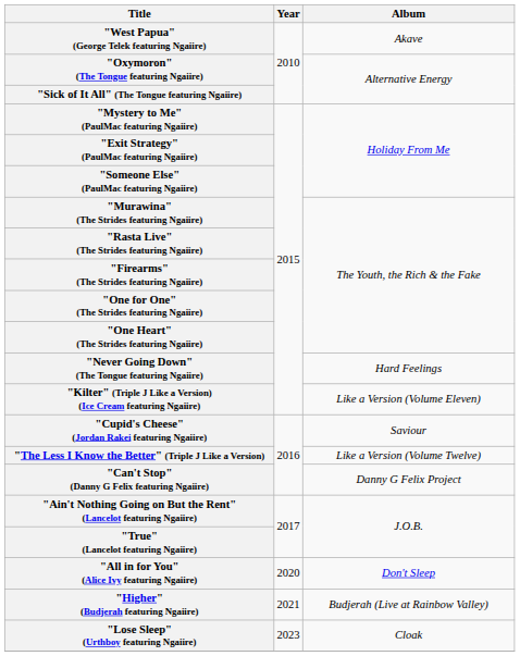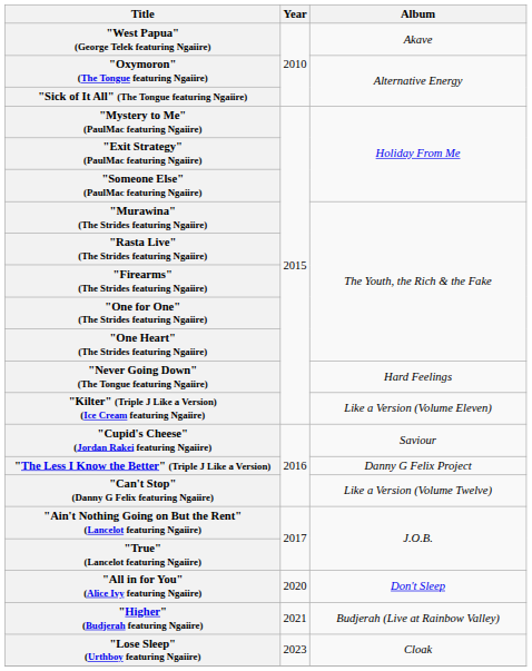 <table class="wikitable plainrowheaders" style="text-align:center;" border="1">
 <tr>
 <th scope="col" style="width:23em;">Title</th>
 <th scope="col" style="width:1em;">Year</th>
 <th scope="col" style="width:18em;">Album</th>
 </tr>
 <tr>
 <th scope="row">"West Papua" <br><small>(George Telek featuring Ngaiire)</small></th>
 <td rowspan="3">2010</td>
 <td><em>Akave</em></td>
 </tr>
 <tr>
 <th scope="row">"Oxymoron" <br><small>(<a href='#'>The Tongue</a> featuring Ngaiire)</small></th>
 <td rowspan="2"><em>Alternative Energy</em></td>
 </tr>
 <tr>
 <th scope="row">"Sick of It All" <small>(The Tongue featuring Ngaiire)</small></th>
 </tr>
 <tr>
 <th scope="row">"Mystery to Me" <br><small>(PaulMac featuring Ngaiire)</small></th>
 <td rowspan="10">2015</td>
 <td rowspan="3"><em><a href='#'>Holiday From Me</a></em></td>
 </tr>
 <tr>
 <th scope="row">"Exit Strategy" <br><small>(PaulMac featuring Ngaiire)</small></th>
 </tr>
 <tr>
 <th scope="row">"Someone Else" <br><small>(PaulMac featuring Ngaiire)</small></th>
 </tr>
 <tr>
 <th scope="row">"Murawina" <br><small>(The Strides featuring Ngaiire)</small></th>
 <td rowspan="5"><em>The Youth, the Rich & the Fake</em></td>
 </tr>
 <tr>
 <th scope="row">"Rasta Live" <br><small>(The Strides featuring Ngaiire)</small></th>
 </tr>
 <tr>
 <th scope="row">"Firearms" <br><small>(The Strides featuring Ngaiire)</small></th>
 </tr>
 <tr>
 <th scope="row">"One for One" <br><small>(The Strides featuring Ngaiire)</small></th>
 </tr>
 <tr>
 <th scope="row">"One Heart" <br><small>(The Strides featuring Ngaiire)</small></th>
 </tr>
 <tr>
 <th scope="row">"Never Going Down" <br><small>(The Tongue featuring Ngaiire)</small></th>
 <td><em>Hard Feelings</em></td>
 </tr>
 <tr>
 <th scope="row">"Kilter" <small>(Triple J Like a Version)<br>(<a href='#'>Ice Cream</a> featuring Ngaiire)</small></th>
 <td><em>Like a Version (Volume Eleven)</em></td>
 </tr>
 <tr>
 <th scope="row">"Cupid's Cheese" <br><small>(<a href='#'>Jordan Rakei</a> featuring Ngaiire)</small></th>
 <td rowspan="3">2016</td>
 <td><em>Saviour</em></td>
 </tr>
 <tr>
 <th scope="row">"<a href='#'>The Less I Know the Better</a>" <small>(Triple J Like a Version)</small></th>
-<td><em>Like a Version (Volume Twelve)</em></td>
+<td><em>Danny G Felix Project</em></td>
 </tr>
 <tr>
 <th scope="row">"Can't Stop" <br><small>(Danny G Felix featuring Ngaiire)</small></th>
-<td><em>Danny G Felix Project</em></td>
+<td><em>Like a Version (Volume Twelve)</em></td>
 </tr>
 <tr>
 <th scope="row">"Ain't Nothing Going on But the Rent" <br><small>(<a href='#'>Lancelot</a> featuring Ngaiire)</small></th>
 <td rowspan="2">2017</td>
 <td rowspan="2"><em>J.O.B.</em></td>
 </tr>
 <tr>
 <th scope="row">"True" <br><small>(Lancelot featuring Ngaiire)</small></th>
 </tr>
 <tr>
 <th scope="row">"All in for You" <br><small>(<a href='#'>Alice Ivy</a> featuring Ngaiire)</small></th>
 <td>2020</td>
 <td><em><a href='#'>Don't Sleep</a></em></td>
 </tr>
 <tr>
 <th scope="row">"<a href='#'>Higher</a>" <br><small>(<a href='#'>Budjerah</a> featuring Ngaiire)</small></th>
 <td>2021</td>
 <td><em>Budjerah (Live at Rainbow Valley)</em></td>
 </tr>
 <tr>
 <th scope="row">"Lose Sleep" <br><small>(<a href='#'>Urthboy</a> featuring Ngaiire)</small></th>
 <td>2023</td>
 <td><em>Cloak</em></td>
 </tr>
 <tr>
 </tr>
 </table>
